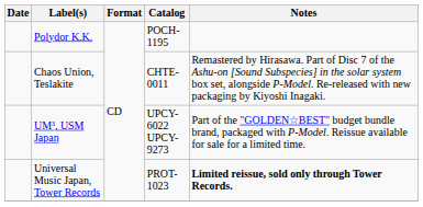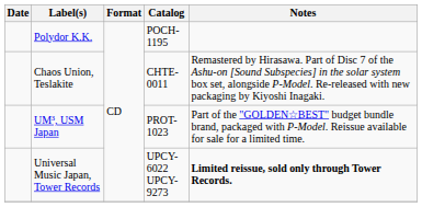 <table class="wikitable">
 <tr>
 <th>Date</th>
 <th>Label(s)</th>
 <th>Format</th>
 <th>Catalog</th>
 <th>Notes</th>
 </tr>
 <tr>
 <td></td>
 <td><a href='#'>Polydor K.K.</a></td>
 <td rowspan=4>CD</td>
 <td>POCH-1195</td>
 <td></td>
 </tr>
 <tr>
 <td><br></td>
 <td>Chaos Union, Teslakite</td>
 <td>CHTE-0011</td>
 <td>Remastered by Hirasawa. Part of Disc 7 of the <em>Ashu-on [Sound Subspecies] in the solar system</em> box set, alongside <em>P-Model</em>. Re-released with new packaging by Kiyoshi Inagaki.</td>
 </tr>
 <tr>
 <td><br></td>
 <td><a href='#'>UM³, USM Japan</a></td>
-<td>UPCY-6022<br>UPCY-9273</td>
+<td>PROT-1023</td>
 <td>Part of the <a href='#'>"GOLDEN☆BEST"</a> budget bundle brand, packaged with <em>P-Model</em>. Reissue available for sale for a limited time.</td>
 </tr>
 <tr>
 <td></td>
 <td>Universal Music Japan, <a href='#'>Tower Records</a></td>
-<td>PROT-1023</td>
+<td>UPCY-6022<br>UPCY-9273</td>
 <td><strong>Limited reissue, sold only through Tower Records.</strong></td>
 </tr>
 <tr>
 </tr>
 </table>
